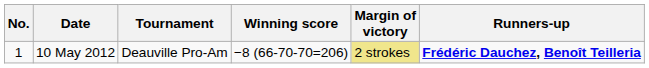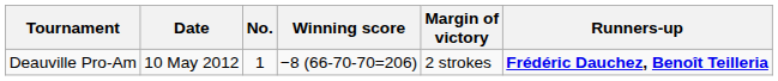 <table class="wikitable" style="font-size:95%;">
 <tr>
+<th>Tournament</th>
+<th>Date</th>
 <th>No.</th>
-<th>Date</th>
-<th>Tournament</th>
 <th>Winning score</th>
 <th>Margin of<br>victory</th>
 <th>Runners-up</th>
 </tr>
 <tr>
+<td>Deauville Pro-Am</td>
+<td align=right>10 May 2012</td>
 <td align=center>1</td>
-<td align=right>10 May 2012</td>
-<td>Deauville Pro-Am</td>
 <td>−8 (66-70-70=206)</td>
-<td style="background: khaki;">2 strokes</td>
+<td>2 strokes</td>
 <td><strong> <a href='#'>Frédéric Dauchez</a>,  <a href='#'>Benoît Teilleria</a></strong></td>
 </tr>
 </table>
